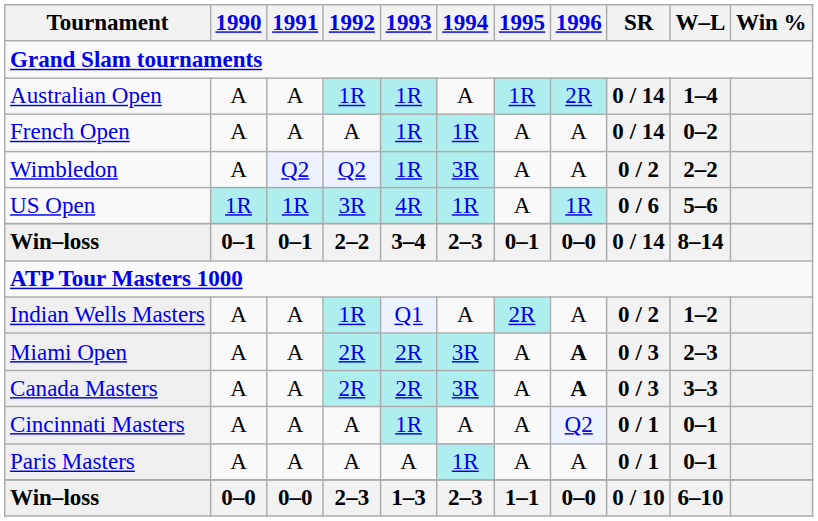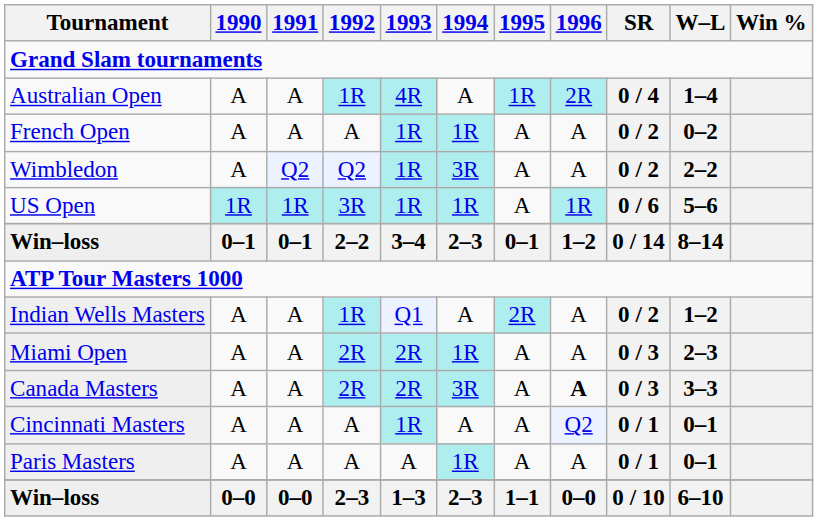 <table class=wikitable style=text-align:center>
 <tr>
 <th>Tournament</th>
 <th><a href='#'>1990</a></th>
 <th><a href='#'>1991</a></th>
 <th><a href='#'>1992</a></th>
 <th><a href='#'>1993</a></th>
 <th><a href='#'>1994</a></th>
 <th><a href='#'>1995</a></th>
 <th><a href='#'>1996</a></th>
 <th>SR</th>
 <th>W–L</th>
 <th>Win %</th>
 </tr>
 <tr>
 <td colspan=25 style=text-align:left><a href='#'><strong>Grand Slam tournaments</strong></a></td>
 </tr>
 <tr>
 <td align=left><a href='#'>Australian Open</a></td>
 <td>A</td>
 <td>A</td>
 <td style=background:#afeeee><a href='#'>1R</a></td>
-<td style=background:#afeeee><a href='#'>1R</a></td>
+<td style=background:#afeeee><a href='#'>4R</a></td>
 <td>A</td>
 <td style=background:#afeeee><a href='#'>1R</a></td>
 <td style=background:#afeeee><a href='#'>2R</a></td>
-<th>0 / 14</th>
+<th>0 / 4</th>
 <th>1–4</th>
 <th></th>
 </tr>
 <tr>
 <td align=left><a href='#'>French Open</a></td>
 <td>A</td>
 <td>A</td>
 <td>A</td>
 <td style=background:#afeeee><a href='#'>1R</a></td>
 <td style=background:#afeeee><a href='#'>1R</a></td>
 <td>A</td>
 <td>A</td>
-<th>0 / 14</th>
+<th>0 / 2</th>
 <th>0–2</th>
 <th></th>
 </tr>
 <tr>
 <td align=left><a href='#'>Wimbledon</a></td>
 <td>A</td>
 <td style=background:#ecf2ff><a href='#'>Q2</a></td>
 <td style=background:#ecf2ff><a href='#'>Q2</a></td>
 <td style=background:#afeeee><a href='#'>1R</a></td>
 <td style=background:#afeeee><a href='#'>3R</a></td>
 <td>A</td>
 <td>A</td>
 <th>0 / 2</th>
 <th>2–2</th>
 <th></th>
 </tr>
 <tr>
 <td align=left><a href='#'>US Open</a></td>
 <td style=background:#afeeee><a href='#'>1R</a></td>
 <td style=background:#afeeee><a href='#'>1R</a></td>
 <td style=background:#afeeee><a href='#'>3R</a></td>
-<td style=background:#afeeee><a href='#'>4R</a></td>
+<td style=background:#afeeee><a href='#'>1R</a></td>
 <td style=background:#afeeee><a href='#'>1R</a></td>
 <td>A</td>
 <td style=background:#afeeee><a href='#'>1R</a></td>
 <th>0 / 6</th>
 <th>5–6</th>
 <th></th>
 </tr>
 <tr>
 </tr>
 <tr style=font-weight:bold;background:#efefef>
 <td style=text-align:left>Win–loss</td>
 <th>0–1</th>
 <th>0–1</th>
 <th>2–2</th>
 <th>3–4</th>
 <th>2–3</th>
 <th>0–1</th>
-<th>0–0</th>
+<th>1–2</th>
 <th>0 / 14</th>
 <th>8–14</th>
 <th></th>
 </tr>
 <tr>
 <td colspan=25 style=text-align:left><strong><a href='#'>ATP Tour Masters 1000</a></strong></td>
 </tr>
 <tr>
 <td bgcolor=efefef align=left><a href='#'>Indian Wells Masters</a></td>
 <td>A</td>
 <td>A</td>
 <td bgcolor=afeeee><a href='#'>1R</a></td>
 <td bgcolor=ecf2ff><a href='#'>Q1</a></td>
 <td>A</td>
 <td bgcolor=afeeee><a href='#'>2R</a></td>
 <td>A</td>
 <th>0 / 2</th>
 <th>1–2</th>
 <th></th>
 </tr>
 <tr>
 <td bgcolor=efefef align=left><a href='#'>Miami Open</a></td>
 <td>A</td>
 <td>A</td>
 <td bgcolor=afeeee><a href='#'>2R</a></td>
 <td bgcolor=afeeee><a href='#'>2R</a></td>
-<td bgcolor=afeeee><a href='#'>3R</a></td>
+<td bgcolor=afeeee><a href='#'>1R</a></td>
 <td>A</td>
-<td><strong>A</strong></td>
+<td>A</td>
 <th>0 / 3</th>
 <th>2–3</th>
 <th></th>
 </tr>
 <tr>
 <td bgcolor=efefef align=left><a href='#'>Canada Masters</a></td>
 <td>A</td>
 <td>A</td>
 <td bgcolor=afeeee><a href='#'>2R</a></td>
 <td bgcolor=afeeee><a href='#'>2R</a></td>
 <td bgcolor=afeeee><a href='#'>3R</a></td>
 <td>A</td>
 <td><strong>A</strong></td>
 <th>0 / 3</th>
 <th>3–3</th>
 <th></th>
 </tr>
 <tr>
 <td bgcolor=efefef align=left><a href='#'>Cincinnati Masters</a></td>
 <td>A</td>
 <td>A</td>
 <td>A</td>
 <td bgcolor=afeeee><a href='#'>1R</a></td>
 <td>A</td>
 <td>A</td>
 <td bgcolor=ecf2ff><a href='#'>Q2</a></td>
 <th>0 / 1</th>
 <th>0–1</th>
 <th></th>
 </tr>
 <tr>
 <td bgcolor=efefef align=left><a href='#'>Paris Masters</a></td>
 <td>A</td>
 <td>A</td>
 <td>A</td>
 <td>A</td>
 <td bgcolor=afeeee><a href='#'>1R</a></td>
 <td>A</td>
 <td>A</td>
 <th>0 / 1</th>
 <th>0–1</th>
 <th></th>
 </tr>
 <tr>
 </tr>
 <tr style=font-weight:bold;background:#efefef>
 <td style=text-align:left>Win–loss</td>
 <th>0–0</th>
 <th>0–0</th>
 <th>2–3</th>
 <th>1–3</th>
 <th>2–3</th>
 <th>1–1</th>
 <th>0–0</th>
 <th>0 / 10</th>
 <th>6–10</th>
 <th></th>
 </tr>
 </table>
